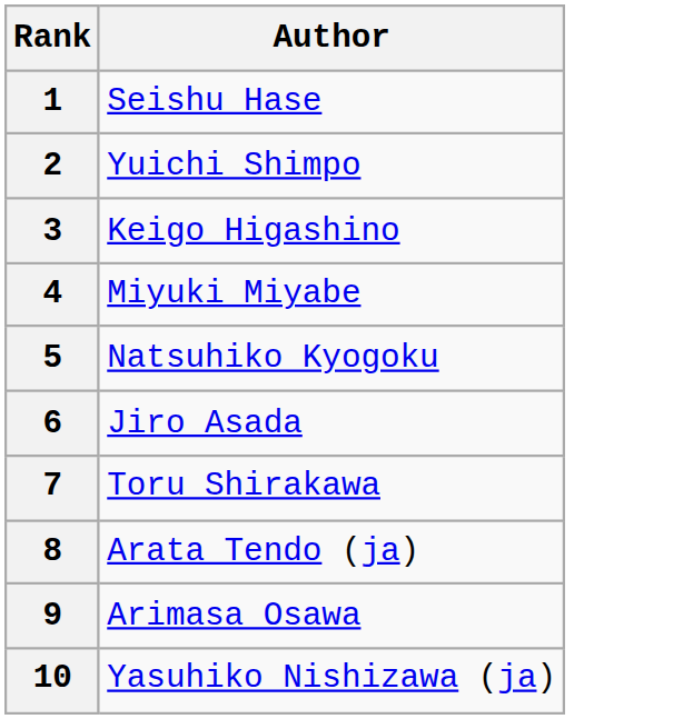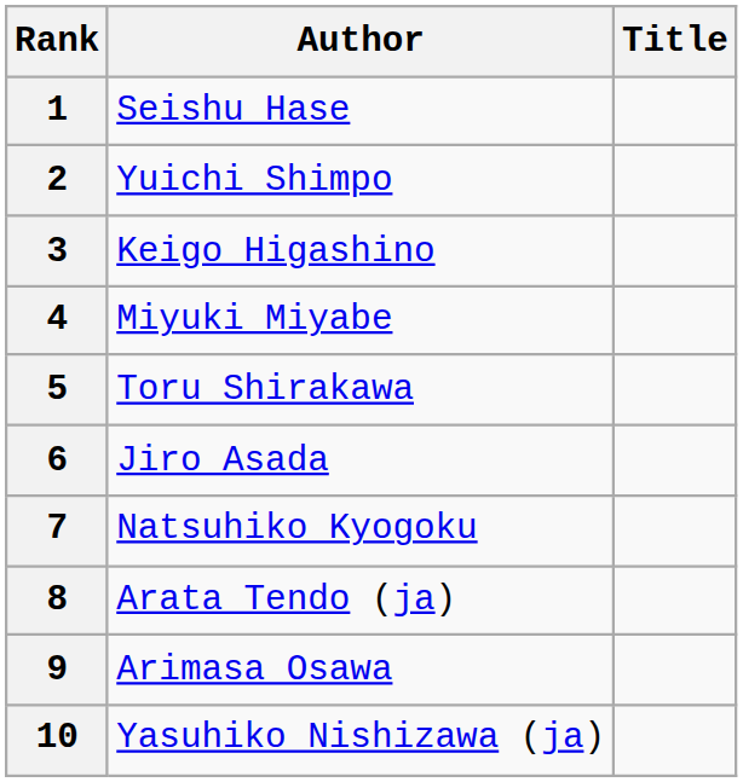 <table class="wikitable sortable" style="font-size:1.00em; line-height:1.5em;">
 <tr>
 <th>Rank</th>
 <th>Author</th>
+<th>Title</th>
 </tr>
 <tr>
 <th>1</th>
 <td><a href='#'>Seishu Hase</a></td>
+<td></td>
 </tr>
 <tr>
 <th>2</th>
 <td><a href='#'>Yuichi Shimpo</a></td>
+<td></td>
 </tr>
 <tr>
 <th>3</th>
 <td><a href='#'>Keigo Higashino</a></td>
+<td></td>
 </tr>
 <tr>
 <th>4</th>
 <td><a href='#'>Miyuki Miyabe</a></td>
+<td></td>
 </tr>
 <tr>
 <th>5</th>
-<td><a href='#'>Natsuhiko Kyogoku</a></td>
+<td><a href='#'>Toru Shirakawa</a></td>
+<td></td>
 </tr>
 <tr>
 <th>6</th>
 <td><a href='#'>Jiro Asada</a></td>
+<td></td>
 </tr>
 <tr>
 <th>7</th>
-<td><a href='#'>Toru Shirakawa</a></td>
+<td><a href='#'>Natsuhiko Kyogoku</a></td>
+<td></td>
 </tr>
 <tr>
 <th>8</th>
 <td><a href='#'>Arata Tendo</a> (<a href='#'>ja</a>)</td>
+<td></td>
 </tr>
 <tr>
 <th>9</th>
 <td><a href='#'>Arimasa Osawa</a></td>
+<td></td>
 </tr>
 <tr>
 <th>10</th>
 <td><a href='#'>Yasuhiko Nishizawa</a> (<a href='#'>ja</a>)</td>
+<td></td>
 </tr>
 </table>
